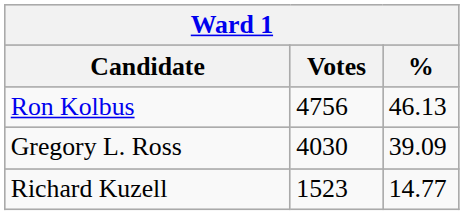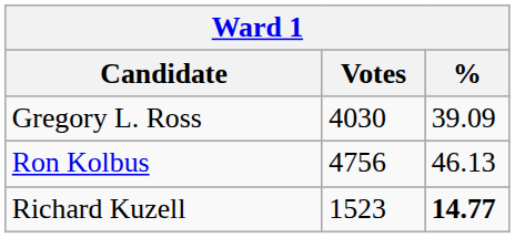 <table class="wikitable">
 <tr>
 <th colspan="3"><a href='#'>Ward 1</a></th>
 </tr>
 <tr>
 <th style="width: 170px">Candidate</th>
 <th style="width: 50px">Votes</th>
 <th style="width: 40px">%</th>
 </tr>
 <tr>
+<td>Gregory L. Ross</td>
+<td>4030</td>
+<td>39.09</td>
+</tr>
+<tr>
 <td><a href='#'>Ron Kolbus</a></td>
 <td>4756</td>
 <td>46.13</td>
 </tr>
 <tr>
-<td>Gregory L. Ross</td>
-<td>4030</td>
-<td>39.09</td>
-</tr>
-<tr>
 <td>Richard Kuzell</td>
 <td>1523</td>
-<td>14.77</td>
+<td><strong>14.77</strong></td>
 </tr>
 </table>
